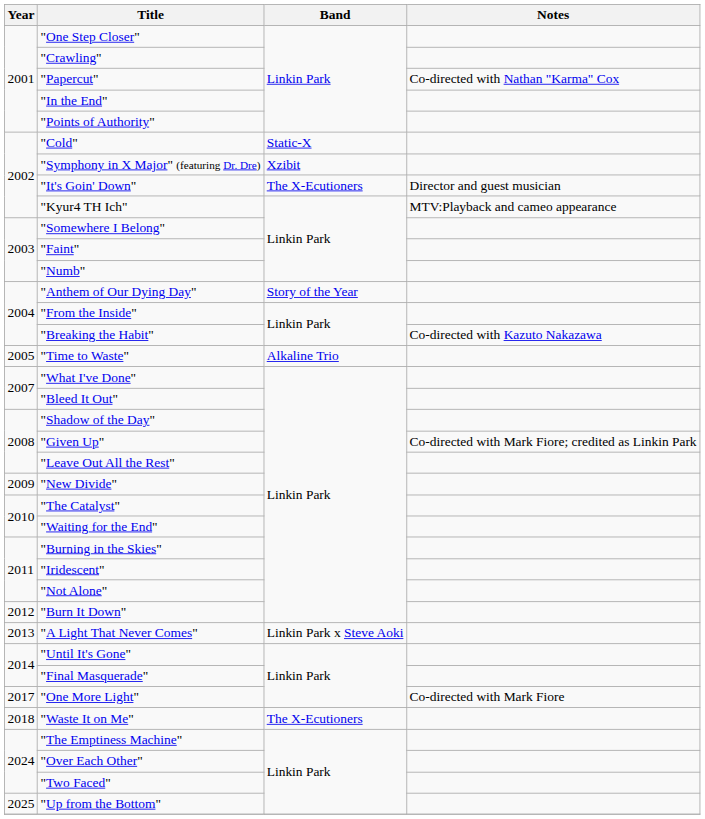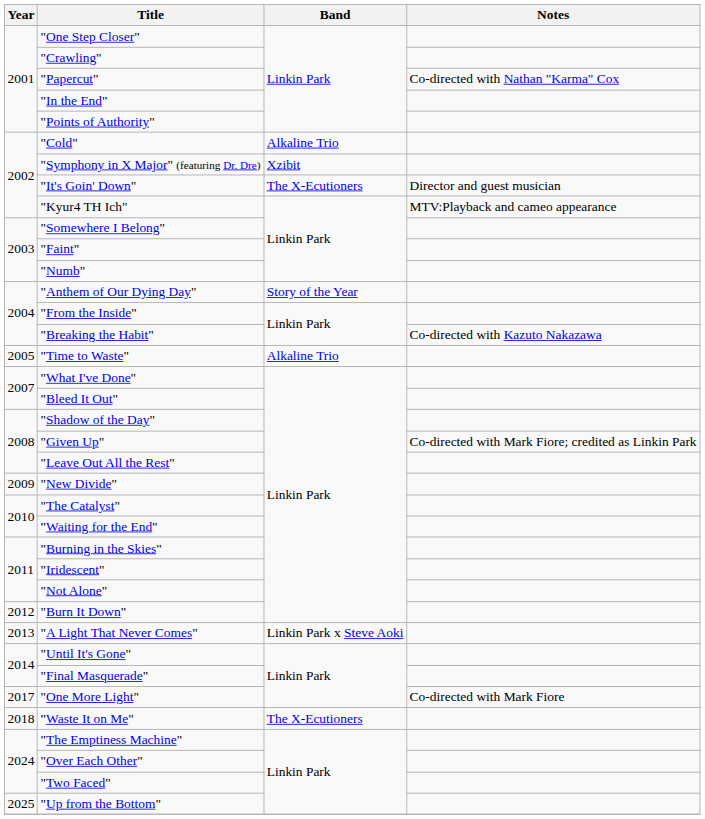 <table class="wikitable">
 <tr>
 <th>Year</th>
 <th>Title</th>
 <th>Band</th>
 <th>Notes</th>
 </tr>
 <tr>
 <td rowspan="5">2001</td>
 <td>"<a href='#'>One Step Closer</a>"</td>
 <td rowspan="5"><a href='#'>Linkin Park</a></td>
 <td></td>
 </tr>
 <tr>
 <td>"<a href='#'>Crawling</a>"</td>
 <td></td>
 </tr>
 <tr>
 <td>"<a href='#'>Papercut</a>"</td>
 <td>Co-directed with <a href='#'>Nathan "Karma" Cox</a></td>
 </tr>
 <tr>
 <td>"<a href='#'>In the End</a>"</td>
 <td></td>
 </tr>
 <tr>
 <td>"<a href='#'>Points of Authority</a>"</td>
 <td></td>
 </tr>
 <tr>
 <td rowspan="4">2002</td>
 <td>"<a href='#'>Cold</a>"</td>
-<td><a href='#'>Static-X</a></td>
+<td><a href='#'>Alkaline Trio</a></td>
 <td></td>
 </tr>
 <tr>
 <td>"<a href='#'>Symphony in X Major</a>" <small>(featuring <a href='#'>Dr. Dre</a>)</small></td>
 <td><a href='#'>Xzibit</a></td>
 <td></td>
 </tr>
 <tr>
 <td>"<a href='#'>It's Goin' Down</a>"</td>
 <td><a href='#'>The X-Ecutioners</a></td>
 <td>Director and guest musician</td>
 </tr>
 <tr>
 <td>"Kyur4 TH Ich"</td>
 <td rowspan="4">Linkin Park</td>
 <td>MTV:Playback and cameo appearance</td>
 </tr>
 <tr>
 <td rowspan="3">2003</td>
 <td>"<a href='#'>Somewhere I Belong</a>"</td>
 <td></td>
 </tr>
 <tr>
 <td>"<a href='#'>Faint</a>"</td>
 <td></td>
 </tr>
 <tr>
 <td>"<a href='#'>Numb</a>"</td>
 <td></td>
 </tr>
 <tr>
 <td rowspan="3">2004</td>
 <td>"<a href='#'>Anthem of Our Dying Day</a>"</td>
 <td><a href='#'>Story of the Year</a></td>
 <td></td>
 </tr>
 <tr>
 <td>"<a href='#'>From the Inside</a>"</td>
 <td rowspan="2">Linkin Park</td>
 <td></td>
 </tr>
 <tr>
 <td>"<a href='#'>Breaking the Habit</a>"</td>
 <td>Co-directed with <a href='#'>Kazuto Nakazawa</a></td>
 </tr>
 <tr>
 <td>2005</td>
 <td>"<a href='#'>Time to Waste</a>"</td>
 <td><a href='#'>Alkaline Trio</a></td>
 <td></td>
 </tr>
 <tr>
 <td rowspan="2">2007</td>
 <td>"<a href='#'>What I've Done</a>"</td>
 <td rowspan="12">Linkin Park</td>
 <td></td>
 </tr>
 <tr>
 <td>"<a href='#'>Bleed It Out</a>"</td>
 <td></td>
 </tr>
 <tr>
 <td rowspan="3">2008</td>
 <td>"<a href='#'>Shadow of the Day</a>"</td>
 <td></td>
 </tr>
 <tr>
 <td>"<a href='#'>Given Up</a>"</td>
 <td>Co-directed with Mark Fiore; credited as Linkin Park</td>
 </tr>
 <tr>
 <td>"<a href='#'>Leave Out All the Rest</a>"</td>
 <td></td>
 </tr>
 <tr>
 <td>2009</td>
 <td>"<a href='#'>New Divide</a>"</td>
 <td></td>
 </tr>
 <tr>
 <td rowspan="2">2010</td>
 <td>"<a href='#'>The Catalyst</a>"</td>
 <td></td>
 </tr>
 <tr>
 <td>"<a href='#'>Waiting for the End</a>"</td>
 <td></td>
 </tr>
 <tr>
 <td rowspan="3">2011</td>
 <td>"<a href='#'>Burning in the Skies</a>"</td>
 <td></td>
 </tr>
 <tr>
 <td>"<a href='#'>Iridescent</a>"</td>
 <td></td>
 </tr>
 <tr>
 <td>"<a href='#'>Not Alone</a>"</td>
 <td></td>
 </tr>
 <tr>
 <td>2012</td>
 <td>"<a href='#'>Burn It Down</a>"</td>
 <td></td>
 </tr>
 <tr>
 <td>2013</td>
 <td>"<a href='#'>A Light That Never Comes</a>"</td>
 <td>Linkin Park x <a href='#'>Steve Aoki</a></td>
 <td></td>
 </tr>
 <tr>
 <td rowspan="2">2014</td>
 <td>"<a href='#'>Until It's Gone</a>"</td>
 <td rowspan="3">Linkin Park</td>
 <td></td>
 </tr>
 <tr>
 <td>"<a href='#'>Final Masquerade</a>"</td>
 <td></td>
 </tr>
 <tr>
 <td>2017</td>
 <td>"<a href='#'>One More Light</a>"</td>
 <td>Co-directed with Mark Fiore</td>
 </tr>
 <tr>
 <td>2018</td>
 <td>"<a href='#'>Waste It on Me</a>"</td>
 <td><a href='#'>The X-Ecutioners</a></td>
 <td></td>
 </tr>
 <tr>
 <td rowspan="3">2024</td>
 <td>"<a href='#'>The Emptiness Machine</a>"</td>
 <td rowspan="4">Linkin Park</td>
 <td></td>
 </tr>
 <tr>
 <td>"<a href='#'>Over Each Other</a>"</td>
 <td></td>
 </tr>
 <tr>
 <td>"<a href='#'>Two Faced</a>"</td>
 <td></td>
 </tr>
 <tr>
 <td>2025</td>
 <td>"<a href='#'>Up from the Bottom</a>"</td>
 <td></td>
 </tr>
 <tr>
 </tr>
 </table>
